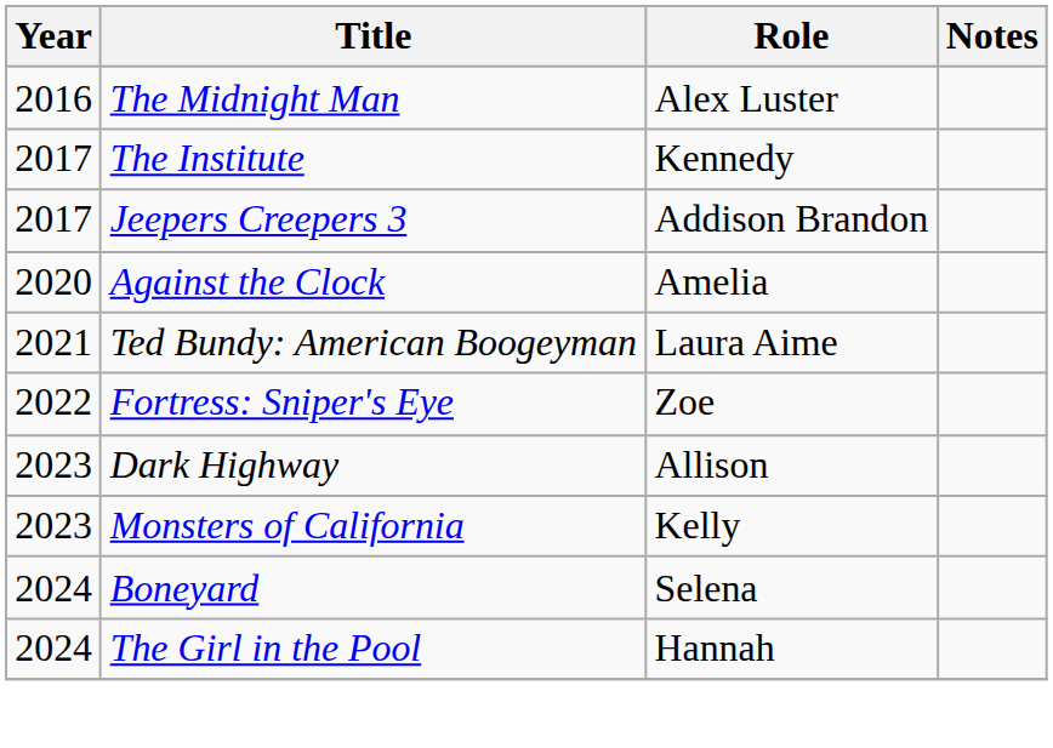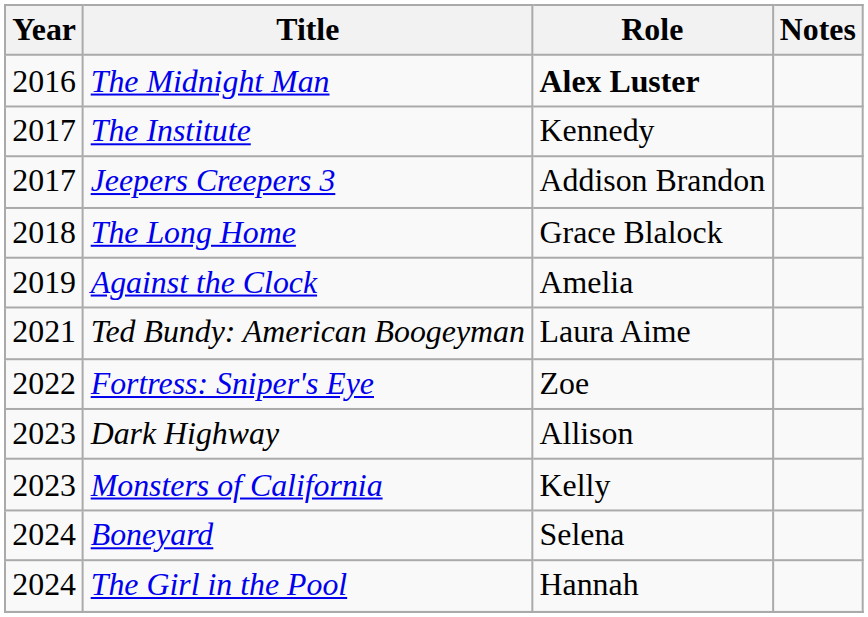 <table class="wikitable sortable">
 <tr>
 <th>Year</th>
 <th>Title</th>
 <th>Role</th>
 <th class="unsortable">Notes</th>
 </tr>
 <tr>
 <td>2016</td>
 <td><em><a href='#'>The Midnight Man</a></em></td>
-<td>Alex Luster</td>
+<td><strong>Alex Luster</strong></td>
 <td></td>
 </tr>
 <tr>
 <td>2017</td>
 <td><em><a href='#'>The Institute</a></em></td>
 <td>Kennedy</td>
 <td></td>
 </tr>
 <tr>
 <td>2017</td>
 <td><em><a href='#'>Jeepers Creepers 3</a></em></td>
 <td>Addison Brandon</td>
 <td></td>
 </tr>
 <tr>
-<td>2020</td>
+<td>2018</td>
+<td><em><a href='#'>The Long Home</a></em></td>
+<td>Grace Blalock</td>
+<td></td>
+</tr>
+<tr>
+<td>2019</td>
 <td><em><a href='#'>Against the Clock</a></em></td>
 <td>Amelia</td>
 <td></td>
 </tr>
 <tr>
 <td>2021</td>
 <td><em>Ted Bundy: American Boogeyman</em></td>
 <td>Laura Aime</td>
 <td></td>
 </tr>
 <tr>
 <td>2022</td>
 <td><em><a href='#'>Fortress: Sniper's Eye</a></em></td>
 <td>Zoe</td>
 <td></td>
 </tr>
 <tr>
 <td>2023</td>
 <td><em>Dark Highway</em></td>
 <td>Allison</td>
 <td></td>
 </tr>
 <tr>
 <td>2023</td>
 <td><em><a href='#'>Monsters of California</a></em></td>
 <td>Kelly</td>
 <td></td>
 </tr>
 <tr>
 <td>2024</td>
 <td><em><a href='#'>Boneyard</a></em></td>
 <td>Selena</td>
 <td></td>
 </tr>
 <tr>
 <td>2024</td>
 <td><em><a href='#'>The Girl in the Pool</a></em></td>
 <td>Hannah</td>
 <td></td>
 </tr>
 <tr>
 </tr>
 </table>
